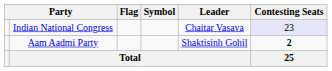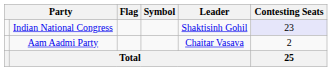 <table class="wikitable" width="60%" style="text-align:center">
 <tr>
 <th colspan="2">Party</th>
 <th>Flag</th>
 <th>Symbol</th>
 <th>Leader</th>
 <th>Contesting Seats</th>
 </tr>
 <tr>
 <td></td>
 <td><a href='#'>Indian National Congress</a></td>
 <td></td>
 <td></td>
-<td><a href='#'>Chaitar Vasava</a></td>
+<td><a href='#'>Shaktisinh Gohil</a></td>
 <td style="background: lavender;">23</td>
 </tr>
 <tr>
 <td></td>
 <td><a href='#'>Aam Aadmi Party</a></td>
 <td></td>
 <td></td>
-<td><a href='#'>Shaktisinh Gohil</a></td>
-<td><strong>2</strong></td>
+<td><a href='#'>Chaitar Vasava</a></td>
+<td>2</td>
 </tr>
 <tr>
 <th></th>
 <th Colspan=4>Total</th>
 <th>25</th>
 </tr>
 </table>
